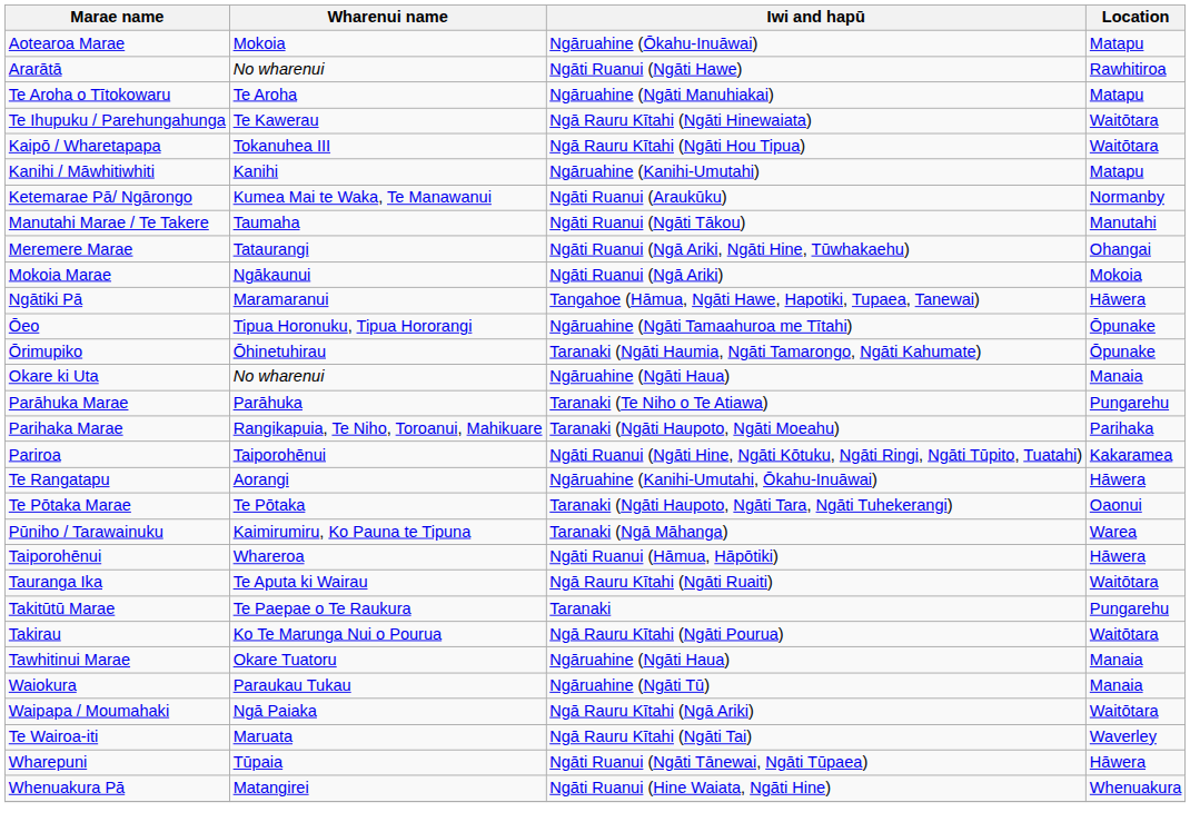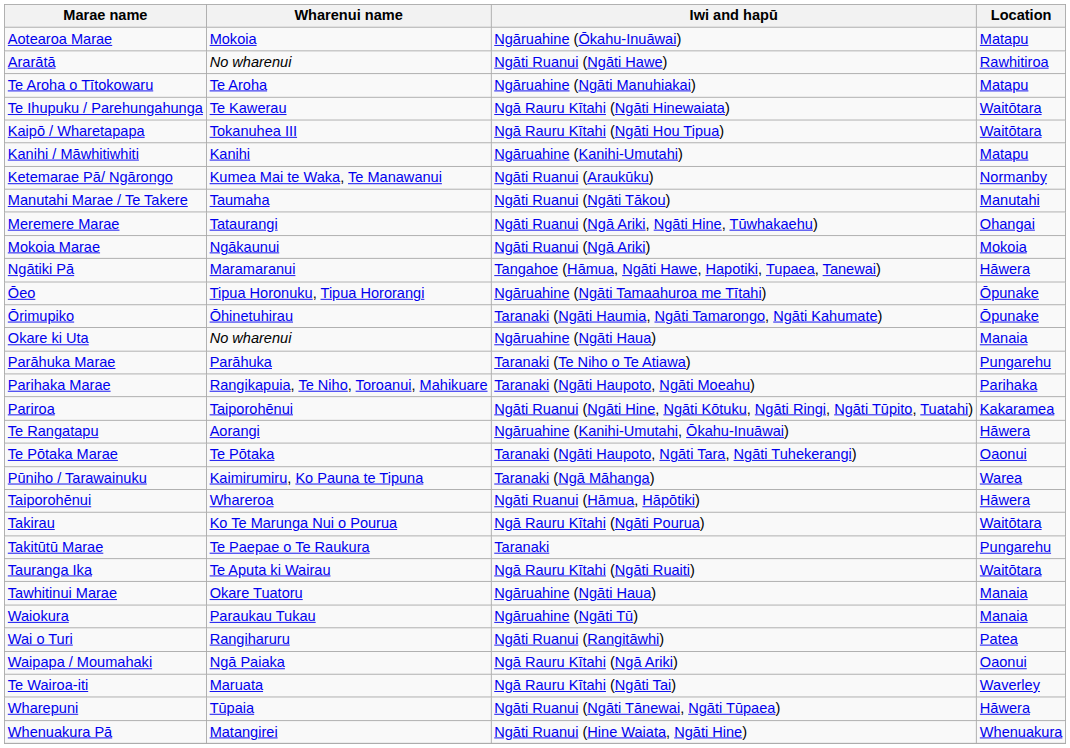 <table class="wikitable sortable">
 <tr>
 <th>Marae name</th>
 <th>Wharenui name</th>
 <th>Iwi and hapū</th>
 <th>Location</th>
 </tr>
 <tr>
 <td><a href='#'>Aotearoa Marae</a></td>
 <td><a href='#'>Mokoia</a></td>
 <td><a href='#'>Ngāruahine</a> (<a href='#'>Ōkahu-Inuāwai</a>)</td>
 <td><a href='#'>Matapu</a></td>
 </tr>
 <tr>
 <td><a href='#'>Ararātā</a></td>
 <td><em>No wharenui</em></td>
 <td><a href='#'>Ngāti Ruanui</a> (<a href='#'>Ngāti Hawe</a>)</td>
 <td><a href='#'>Rawhitiroa</a></td>
 </tr>
 <tr>
 <td><a href='#'>Te Aroha o Tītokowaru</a></td>
 <td><a href='#'>Te Aroha</a></td>
 <td><a href='#'>Ngāruahine</a> (<a href='#'>Ngāti Manuhiakai</a>)</td>
 <td><a href='#'>Matapu</a></td>
 </tr>
 <tr>
 <td><a href='#'>Te Ihupuku / Parehungahunga</a></td>
 <td><a href='#'>Te Kawerau</a></td>
 <td><a href='#'>Ngā Rauru Kītahi</a> (<a href='#'>Ngāti Hinewaiata</a>)</td>
 <td><a href='#'>Waitōtara</a></td>
 </tr>
 <tr>
 <td><a href='#'>Kaipō / Wharetapapa</a></td>
 <td><a href='#'>Tokanuhea III</a></td>
 <td><a href='#'>Ngā Rauru Kītahi</a> (<a href='#'>Ngāti Hou Tipua</a>)</td>
 <td><a href='#'>Waitōtara</a></td>
 </tr>
 <tr>
 <td><a href='#'>Kanihi / Māwhitiwhiti</a></td>
 <td><a href='#'>Kanihi</a></td>
 <td><a href='#'>Ngāruahine</a> (<a href='#'>Kanihi-Umutahi</a>)</td>
 <td><a href='#'>Matapu</a></td>
 </tr>
 <tr>
 <td><a href='#'>Ketemarae Pā/ Ngārongo</a></td>
 <td><a href='#'>Kumea Mai te Waka</a>, <a href='#'>Te Manawanui</a></td>
 <td><a href='#'>Ngāti Ruanui</a> (<a href='#'>Araukūku</a>)</td>
 <td><a href='#'>Normanby</a></td>
 </tr>
 <tr>
 <td><a href='#'>Manutahi Marae / Te Takere</a></td>
 <td><a href='#'>Taumaha</a></td>
 <td><a href='#'>Ngāti Ruanui</a> (<a href='#'>Ngāti Tākou</a>)</td>
 <td><a href='#'>Manutahi</a></td>
 </tr>
 <tr>
 <td><a href='#'>Meremere Marae</a></td>
 <td><a href='#'>Tataurangi</a></td>
 <td><a href='#'>Ngāti Ruanui</a> (<a href='#'>Ngā Ariki</a>, <a href='#'>Ngāti Hine</a>, <a href='#'>Tūwhakaehu</a>)</td>
 <td><a href='#'>Ohangai</a></td>
 </tr>
 <tr>
 <td><a href='#'>Mokoia Marae</a></td>
 <td><a href='#'>Ngākaunui</a></td>
 <td><a href='#'>Ngāti Ruanui</a> (<a href='#'>Ngā Ariki</a>)</td>
 <td><a href='#'>Mokoia</a></td>
 </tr>
 <tr>
 <td><a href='#'>Ngātiki Pā</a></td>
 <td><a href='#'>Maramaranui</a></td>
 <td><a href='#'>Tangahoe</a> (<a href='#'>Hāmua</a>, <a href='#'>Ngāti Hawe</a>, <a href='#'>Hapotiki</a>, <a href='#'>Tupaea</a>, <a href='#'>Tanewai</a>)</td>
 <td><a href='#'>Hāwera</a></td>
 </tr>
 <tr>
 <td><a href='#'>Ōeo</a></td>
 <td><a href='#'>Tipua Horonuku</a>, <a href='#'>Tipua Hororangi</a></td>
 <td><a href='#'>Ngāruahine</a> (<a href='#'>Ngāti Tamaahuroa me Tītahi</a>)</td>
 <td><a href='#'>Ōpunake</a></td>
 </tr>
 <tr>
 <td><a href='#'>Ōrimupiko</a></td>
 <td><a href='#'>Ōhinetuhirau</a></td>
 <td><a href='#'>Taranaki</a> (<a href='#'>Ngāti Haumia</a>, <a href='#'>Ngāti Tamarongo</a>, <a href='#'>Ngāti Kahumate</a>)</td>
 <td><a href='#'>Ōpunake</a></td>
 </tr>
 <tr>
 <td><a href='#'>Okare ki Uta</a></td>
 <td><em>No wharenui</em></td>
 <td><a href='#'>Ngāruahine</a> (<a href='#'>Ngāti Haua</a>)</td>
 <td><a href='#'>Manaia</a></td>
 </tr>
 <tr>
 <td><a href='#'>Parāhuka Marae</a></td>
 <td><a href='#'>Parāhuka</a></td>
 <td><a href='#'>Taranaki</a> (<a href='#'>Te Niho o Te Atiawa</a>)</td>
 <td><a href='#'>Pungarehu</a></td>
 </tr>
 <tr>
 <td><a href='#'>Parihaka Marae</a></td>
 <td><a href='#'>Rangikapuia</a>, <a href='#'>Te Niho</a>, <a href='#'>Toroanui</a>, <a href='#'>Mahikuare</a></td>
 <td><a href='#'>Taranaki</a> (<a href='#'>Ngāti Haupoto</a>, <a href='#'>Ngāti Moeahu</a>)</td>
 <td><a href='#'>Parihaka</a></td>
 </tr>
 <tr>
 <td><a href='#'>Pariroa</a></td>
 <td><a href='#'>Taiporohēnui</a></td>
 <td><a href='#'>Ngāti Ruanui</a> (<a href='#'>Ngāti Hine</a>, <a href='#'>Ngāti Kōtuku</a>, <a href='#'>Ngāti Ringi</a>, <a href='#'>Ngāti Tūpito</a>, <a href='#'>Tuatahi</a>)</td>
 <td><a href='#'>Kakaramea</a></td>
 </tr>
 <tr>
 <td><a href='#'>Te Rangatapu</a></td>
 <td><a href='#'>Aorangi</a></td>
 <td><a href='#'>Ngāruahine</a> (<a href='#'>Kanihi-Umutahi</a>, <a href='#'>Ōkahu-Inuāwai</a>)</td>
 <td><a href='#'>Hāwera</a></td>
 </tr>
 <tr>
 <td><a href='#'>Te Pōtaka Marae</a></td>
 <td><a href='#'>Te Pōtaka</a></td>
 <td><a href='#'>Taranaki</a> (<a href='#'>Ngāti Haupoto</a>, <a href='#'>Ngāti Tara</a>, <a href='#'>Ngāti Tuhekerangi</a>)</td>
 <td><a href='#'>Oaonui</a></td>
 </tr>
 <tr>
 <td><a href='#'>Pūniho / Tarawainuku</a></td>
 <td><a href='#'>Kaimirumiru</a>, <a href='#'>Ko Pauna te Tipuna</a></td>
 <td><a href='#'>Taranaki</a> (<a href='#'>Ngā Māhanga</a>)</td>
 <td><a href='#'>Warea</a></td>
 </tr>
 <tr>
 <td><a href='#'>Taiporohēnui</a></td>
 <td><a href='#'>Whareroa</a></td>
 <td><a href='#'>Ngāti Ruanui</a> (<a href='#'>Hāmua</a>, <a href='#'>Hāpōtiki</a>)</td>
 <td><a href='#'>Hāwera</a></td>
 </tr>
 <tr>
-<td><a href='#'>Tauranga Ika</a></td>
-<td><a href='#'>Te Aputa ki Wairau</a></td>
-<td><a href='#'>Ngā Rauru Kītahi</a> (<a href='#'>Ngāti Ruaiti</a>)</td>
+<td><a href='#'>Takirau</a></td>
+<td><a href='#'>Ko Te Marunga Nui o Pourua</a></td>
+<td><a href='#'>Ngā Rauru Kītahi</a> (<a href='#'>Ngāti Pourua</a>)</td>
 <td><a href='#'>Waitōtara</a></td>
 </tr>
 <tr>
 <td><a href='#'>Takitūtū Marae</a></td>
 <td><a href='#'>Te Paepae o Te Raukura</a></td>
 <td><a href='#'>Taranaki</a></td>
 <td><a href='#'>Pungarehu</a></td>
 </tr>
 <tr>
-<td><a href='#'>Takirau</a></td>
-<td><a href='#'>Ko Te Marunga Nui o Pourua</a></td>
-<td><a href='#'>Ngā Rauru Kītahi</a> (<a href='#'>Ngāti Pourua</a>)</td>
+<td><a href='#'>Tauranga Ika</a></td>
+<td><a href='#'>Te Aputa ki Wairau</a></td>
+<td><a href='#'>Ngā Rauru Kītahi</a> (<a href='#'>Ngāti Ruaiti</a>)</td>
 <td><a href='#'>Waitōtara</a></td>
 </tr>
 <tr>
 <td><a href='#'>Tawhitinui Marae</a></td>
 <td><a href='#'>Okare Tuatoru</a></td>
 <td><a href='#'>Ngāruahine</a> (<a href='#'>Ngāti Haua</a>)</td>
 <td><a href='#'>Manaia</a></td>
 </tr>
 <tr>
 <td><a href='#'>Waiokura</a></td>
 <td><a href='#'>Paraukau Tukau</a></td>
 <td><a href='#'>Ngāruahine</a> (<a href='#'>Ngāti Tū</a>)</td>
 <td><a href='#'>Manaia</a></td>
 </tr>
 <tr>
+<td><a href='#'>Wai o Turi</a></td>
+<td><a href='#'>Rangiharuru</a></td>
+<td><a href='#'>Ngāti Ruanui</a> (<a href='#'>Rangitāwhi</a>)</td>
+<td><a href='#'>Patea</a></td>
+</tr>
+<tr>
 <td><a href='#'>Waipapa / Moumahaki</a></td>
 <td><a href='#'>Ngā Paiaka</a></td>
 <td><a href='#'>Ngā Rauru Kītahi</a> (<a href='#'>Ngā Ariki</a>)</td>
-<td><a href='#'>Waitōtara</a></td>
+<td><a href='#'>Oaonui</a></td>
 </tr>
 <tr>
 <td><a href='#'>Te Wairoa-iti</a></td>
 <td><a href='#'>Maruata</a></td>
 <td><a href='#'>Ngā Rauru Kītahi</a> (<a href='#'>Ngāti Tai</a>)</td>
 <td><a href='#'>Waverley</a></td>
 </tr>
 <tr>
 <td><a href='#'>Wharepuni</a></td>
 <td><a href='#'>Tūpaia</a></td>
 <td><a href='#'>Ngāti Ruanui</a> (<a href='#'>Ngāti Tānewai</a>, <a href='#'>Ngāti Tūpaea</a>)</td>
 <td><a href='#'>Hāwera</a></td>
 </tr>
 <tr>
 <td><a href='#'>Whenuakura Pā</a></td>
 <td><a href='#'>Matangirei</a></td>
 <td><a href='#'>Ngāti Ruanui</a> (<a href='#'>Hine Waiata</a>, <a href='#'>Ngāti Hine</a>)</td>
 <td><a href='#'>Whenuakura</a></td>
 </tr>
 <tr>
 </tr>
 </table>
